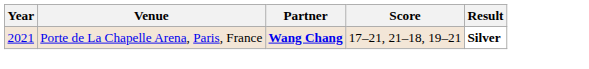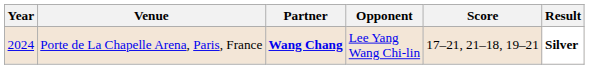 <table class="sortable wikitable" style="font-size: 90%">
 <tr>
 <th>Year</th>
 <th>Venue</th>
 <th>Partner</th>
+<th>Opponent</th>
 <th>Score</th>
 <th>Result</th>
 </tr>
 <tr style="background:#F3E6D7">
-<td align="center"><a href='#'>2021</a></td>
+<td align="center"><a href='#'>2024</a></td>
 <td align="left"><a href='#'>Porte de La Chapelle Arena</a>, <a href='#'>Paris</a>, France</td>
 <td align="left"><strong> <a href='#'>Wang Chang</a></strong></td>
+<td align="left"> <a href='#'>Lee Yang</a><br> <a href='#'>Wang Chi-lin</a></td>
 <td align="left">17–21, 21–18, 19–21</td>
 <td style="text-align:left; background:white"> <strong>Silver</strong></td>
 </tr>
 </table>
